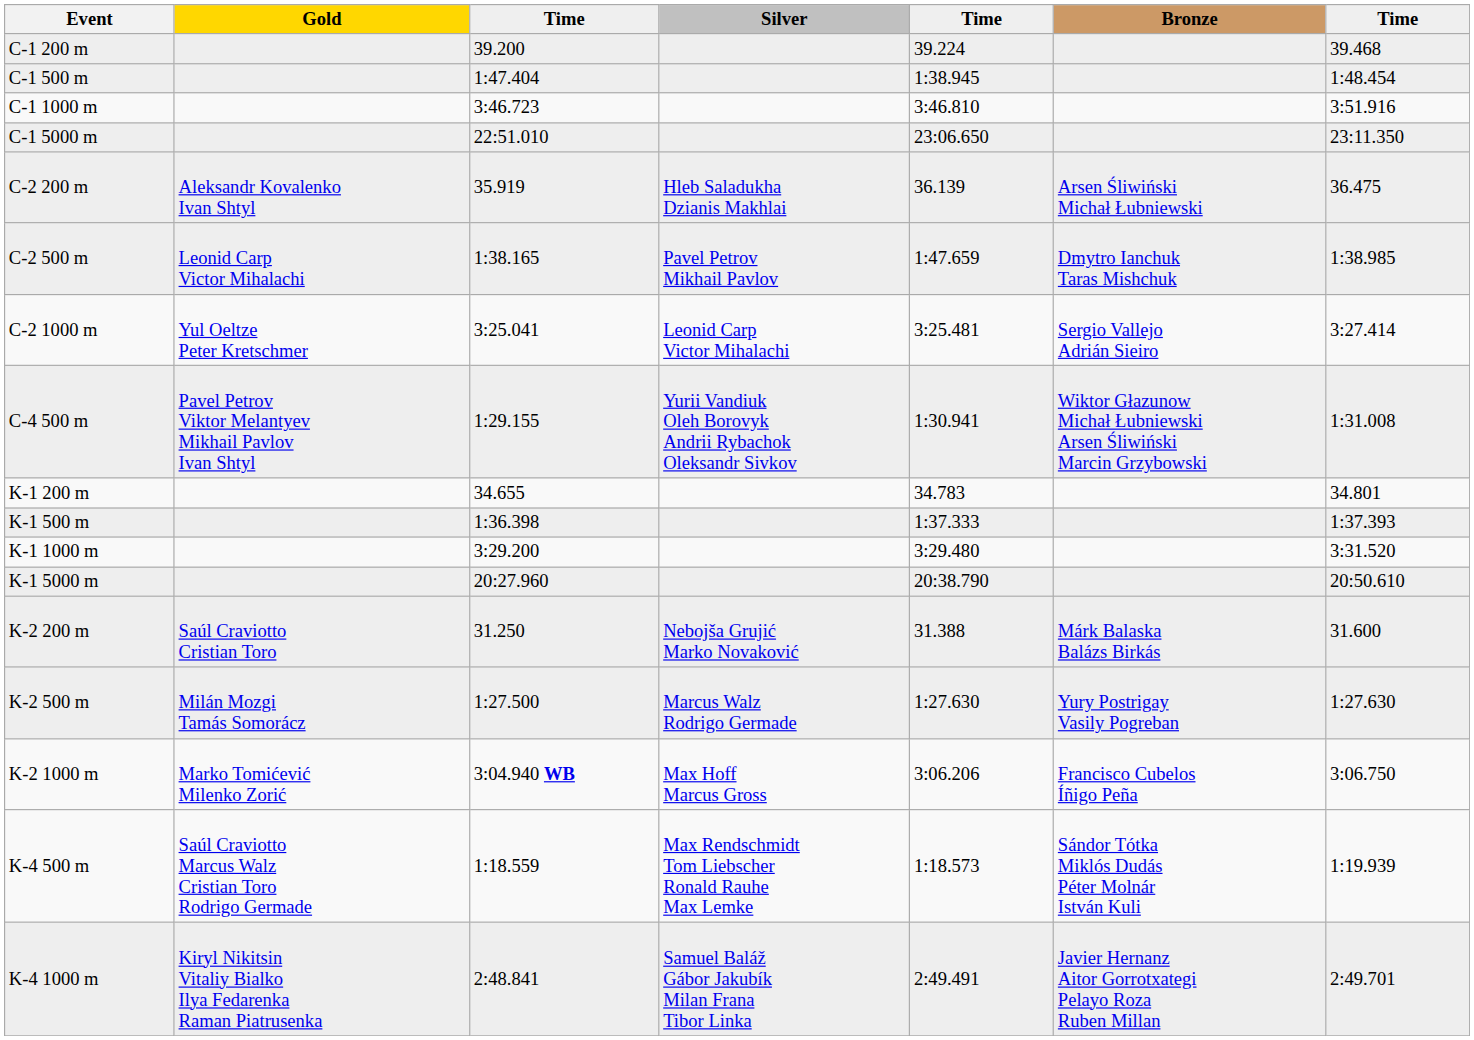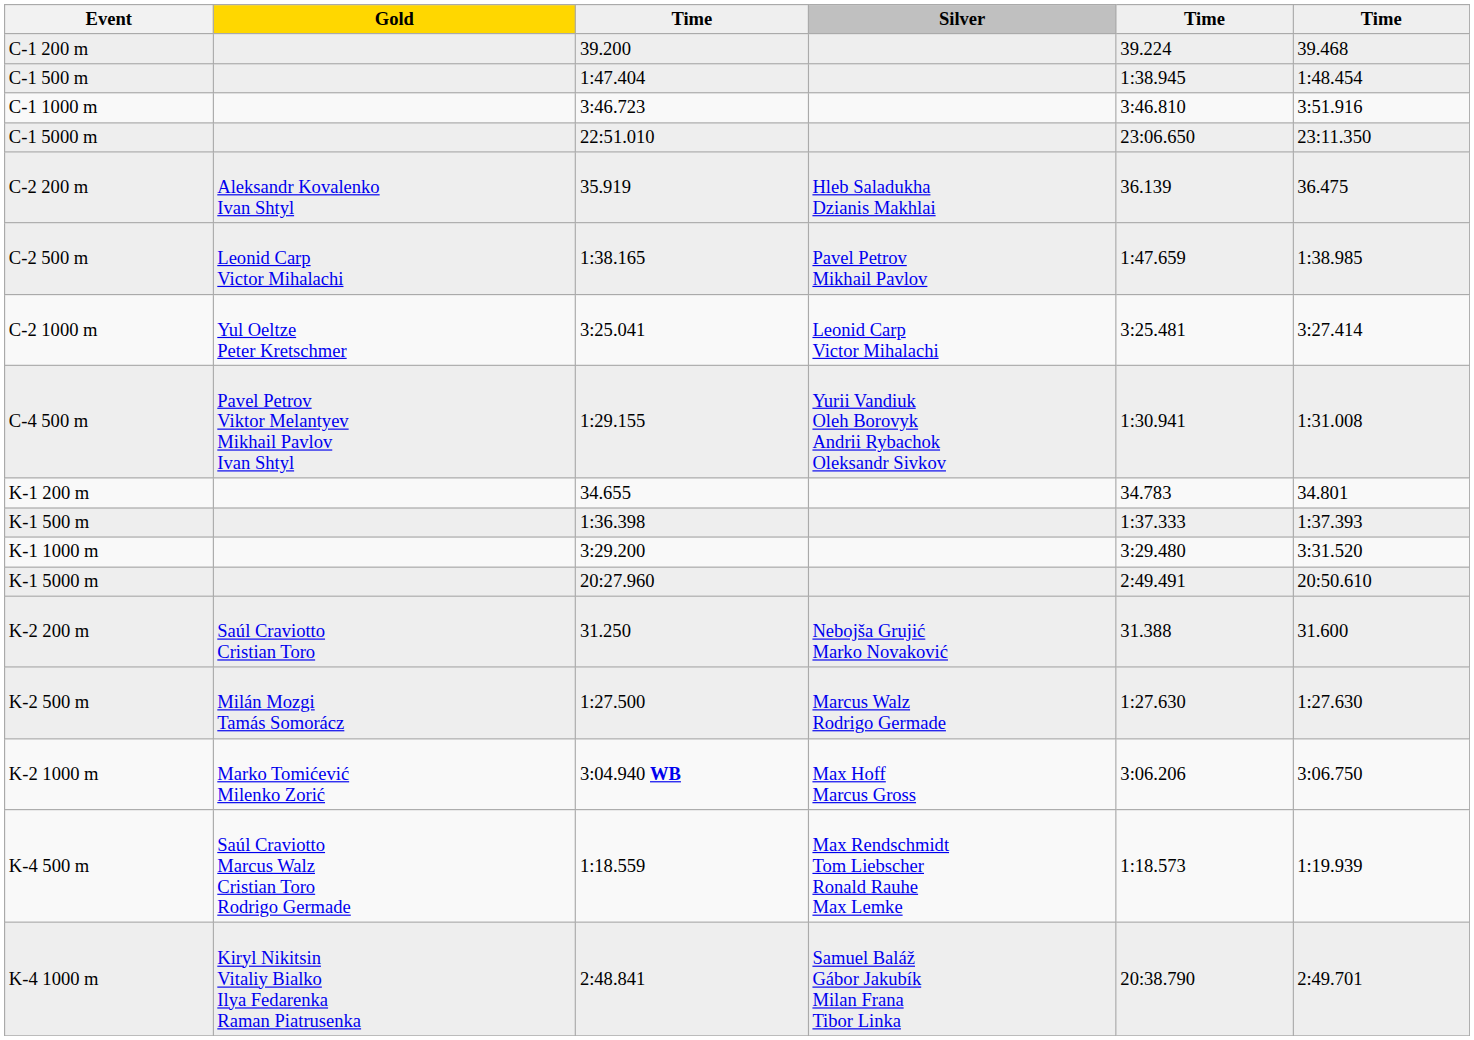 <table class="wikitable" width=100%>
 <tr>
 <th>Event</th>
 <td align=center bgcolor="gold"><strong>Gold</strong></td>
 <td align=center bgcolor="EFEFEF"><strong>Time</strong></td>
 <td align=center bgcolor="silver"><strong>Silver</strong></td>
 <td align=center bgcolor="EFEFEF"><strong>Time</strong></td>
-<td align=center bgcolor="CC9966"><strong>Bronze</strong></td>
 <td align=center bgcolor="EFEFEF"><strong>Time</strong></td>
 </tr>
 <tr style="background:#eee; width:100%;">
 <td>C-1 200 m</td>
 <td></td>
 <td>39.200</td>
 <td></td>
 <td>39.224</td>
-<td></td>
 <td>39.468</td>
 </tr>
 <tr style="background:#eee; width:100%;">
 <td>C-1 500 m</td>
 <td></td>
 <td>1:47.404</td>
 <td></td>
 <td>1:38.945</td>
-<td></td>
 <td>1:48.454</td>
 </tr>
 <tr>
 <td>C-1 1000 m </td>
 <td></td>
 <td>3:46.723</td>
 <td></td>
 <td>3:46.810</td>
-<td></td>
 <td>3:51.916</td>
 </tr>
 <tr style="background:#eee; width:100%;">
 <td>C-1 5000 m</td>
 <td></td>
 <td>22:51.010</td>
 <td></td>
 <td>23:06.650</td>
-<td></td>
 <td>23:11.350</td>
 </tr>
 <tr style="background:#eee; width:100%;">
 <td>C-2 200 m</td>
 <td><br><a href='#'>Aleksandr Kovalenko</a><br><a href='#'>Ivan Shtyl</a></td>
 <td>35.919</td>
 <td><br><a href='#'>Hleb Saladukha</a><br><a href='#'>Dzianis Makhlai</a></td>
 <td>36.139</td>
-<td><br><a href='#'>Arsen Śliwiński</a><br><a href='#'>Michał Łubniewski</a></td>
 <td>36.475</td>
 </tr>
 <tr style="background:#eee; width:100%;">
 <td>C-2 500 m</td>
 <td><br><a href='#'>Leonid Carp</a><br><a href='#'>Victor Mihalachi</a></td>
 <td>1:38.165</td>
 <td><br><a href='#'>Pavel Petrov</a><br><a href='#'>Mikhail Pavlov</a></td>
 <td>1:47.659</td>
-<td><br><a href='#'>Dmytro Ianchuk</a><br><a href='#'>Taras Mishchuk</a></td>
 <td>1:38.985</td>
 </tr>
 <tr>
 <td>C-2 1000 m </td>
 <td><br><a href='#'>Yul Oeltze</a><br><a href='#'>Peter Kretschmer</a></td>
 <td>3:25.041</td>
 <td><br><a href='#'>Leonid Carp</a><br><a href='#'>Victor Mihalachi</a></td>
 <td>3:25.481</td>
-<td><br><a href='#'>Sergio Vallejo</a><br><a href='#'>Adrián Sieiro</a></td>
 <td>3:27.414</td>
 </tr>
 <tr style="background:#eee; width:100%;">
 <td>C-4 500 m</td>
 <td><br><a href='#'>Pavel Petrov</a><br><a href='#'>Viktor Melantyev</a><br><a href='#'>Mikhail Pavlov</a><br><a href='#'>Ivan Shtyl</a></td>
 <td>1:29.155</td>
 <td><br><a href='#'>Yurii Vandiuk</a><br><a href='#'>Oleh Borovyk</a><br><a href='#'>Andrii Rybachok</a><br><a href='#'>Oleksandr Sivkov</a></td>
 <td>1:30.941</td>
-<td><br><a href='#'>Wiktor Głazunow</a><br><a href='#'>Michał Łubniewski</a><br><a href='#'>Arsen Śliwiński</a><br><a href='#'>Marcin Grzybowski</a></td>
 <td>1:31.008</td>
 </tr>
 <tr>
 <td>K-1 200 m </td>
 <td></td>
 <td>34.655</td>
 <td></td>
 <td>34.783</td>
-<td></td>
 <td>34.801</td>
 </tr>
 <tr style="background:#eee; width:100%;">
 <td>K-1 500 m</td>
 <td></td>
 <td>1:36.398</td>
 <td></td>
 <td>1:37.333</td>
-<td></td>
 <td>1:37.393</td>
 </tr>
 <tr>
 <td>K-1 1000 m </td>
 <td></td>
 <td>3:29.200</td>
 <td></td>
 <td>3:29.480</td>
-<td></td>
 <td>3:31.520</td>
 </tr>
 <tr style="background:#eee; width:100%;">
 <td>K-1 5000 m</td>
 <td></td>
 <td>20:27.960</td>
 <td></td>
-<td>20:38.790</td>
-<td></td>
+<td>2:49.491</td>
 <td>20:50.610</td>
 </tr>
 <tr style="background:#eee; width:100%;">
 <td>K-2 200 m</td>
 <td><br><a href='#'>Saúl Craviotto</a><br><a href='#'>Cristian Toro</a></td>
 <td>31.250</td>
 <td><br><a href='#'>Nebojša Grujić</a><br><a href='#'>Marko Novaković</a></td>
 <td>31.388</td>
-<td><br><a href='#'>Márk Balaska</a><br><a href='#'>Balázs Birkás</a></td>
 <td>31.600</td>
 </tr>
 <tr style="background:#eee; width:100%;">
 <td>K-2 500 m</td>
 <td><br><a href='#'>Milán Mozgi</a><br><a href='#'>Tamás Somorácz</a></td>
 <td>1:27.500</td>
 <td><br><a href='#'>Marcus Walz</a><br><a href='#'>Rodrigo Germade</a></td>
 <td>1:27.630</td>
-<td><br><a href='#'>Yury Postrigay</a><br><a href='#'>Vasily Pogreban</a></td>
 <td>1:27.630</td>
 </tr>
 <tr>
 <td>K-2 1000 m </td>
 <td><br><a href='#'>Marko Tomićević</a><br><a href='#'>Milenko Zorić</a></td>
 <td>3:04.940 <strong><a href='#'>WB</a></strong></td>
 <td><br><a href='#'>Max Hoff</a><br><a href='#'>Marcus Gross</a></td>
 <td>3:06.206</td>
-<td><br><a href='#'>Francisco Cubelos</a><br><a href='#'>Íñigo Peña</a></td>
 <td>3:06.750</td>
 </tr>
 <tr>
 <td>K-4 500 m </td>
 <td><br><a href='#'>Saúl Craviotto</a><br><a href='#'>Marcus Walz</a><br><a href='#'>Cristian Toro</a><br><a href='#'>Rodrigo Germade</a></td>
 <td>1:18.559</td>
 <td><br><a href='#'>Max Rendschmidt</a><br><a href='#'>Tom Liebscher</a><br><a href='#'>Ronald Rauhe</a><br><a href='#'>Max Lemke</a></td>
 <td>1:18.573</td>
-<td><br><a href='#'>Sándor Tótka</a><br><a href='#'>Miklós Dudás</a><br><a href='#'>Péter Molnár</a><br><a href='#'>István Kuli</a></td>
 <td>1:19.939</td>
 </tr>
 <tr style="background:#eee; width:100%;">
 <td>K-4 1000 m</td>
 <td><br><a href='#'>Kiryl Nikitsin</a><br><a href='#'>Vitaliy Bialko</a><br><a href='#'>Ilya Fedarenka</a><br><a href='#'>Raman Piatrusenka</a></td>
 <td>2:48.841</td>
 <td><br><a href='#'>Samuel Baláž</a><br><a href='#'>Gábor Jakubík</a><br><a href='#'>Milan Frana</a><br><a href='#'>Tibor Linka</a></td>
-<td>2:49.491</td>
-<td><br><a href='#'>Javier Hernanz</a><br><a href='#'>Aitor Gorrotxategi</a><br><a href='#'>Pelayo Roza</a><br><a href='#'>Ruben Millan</a></td>
+<td>20:38.790</td>
 <td>2:49.701</td>
 </tr>
 </table>
